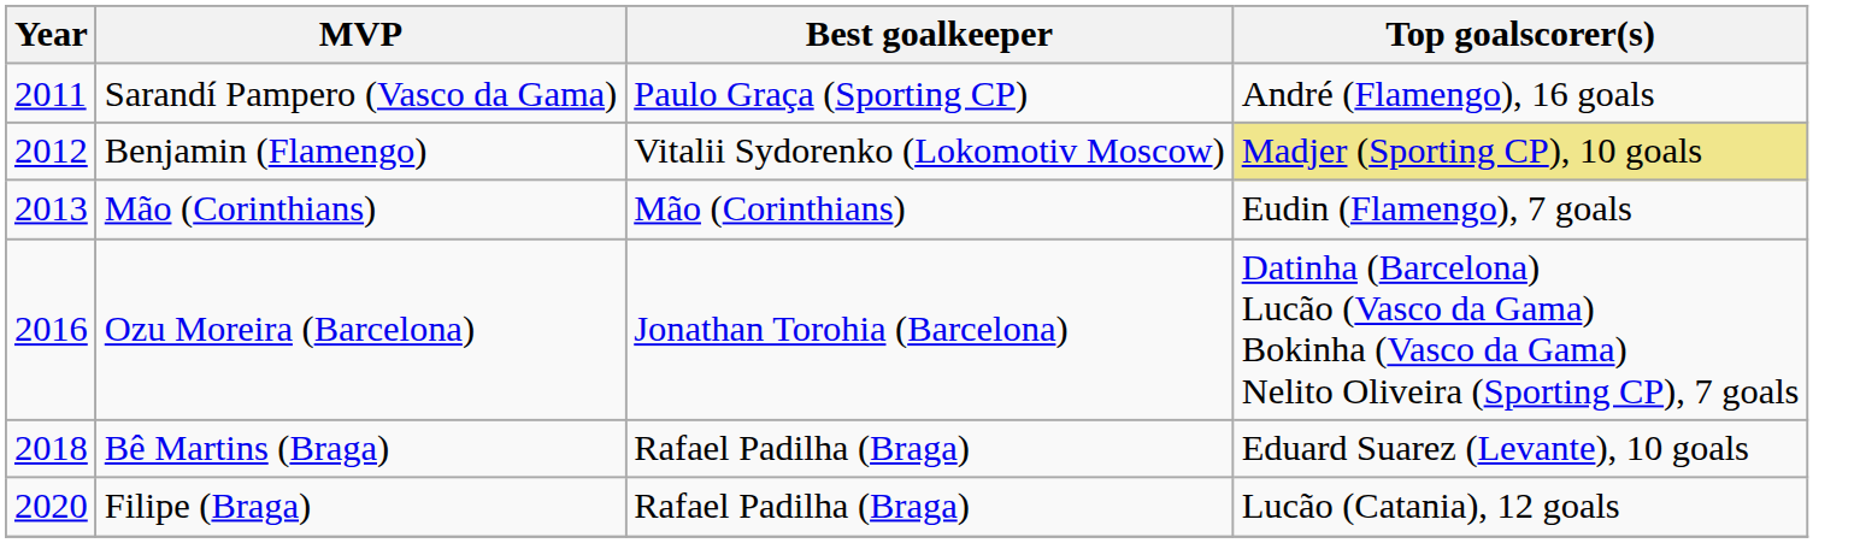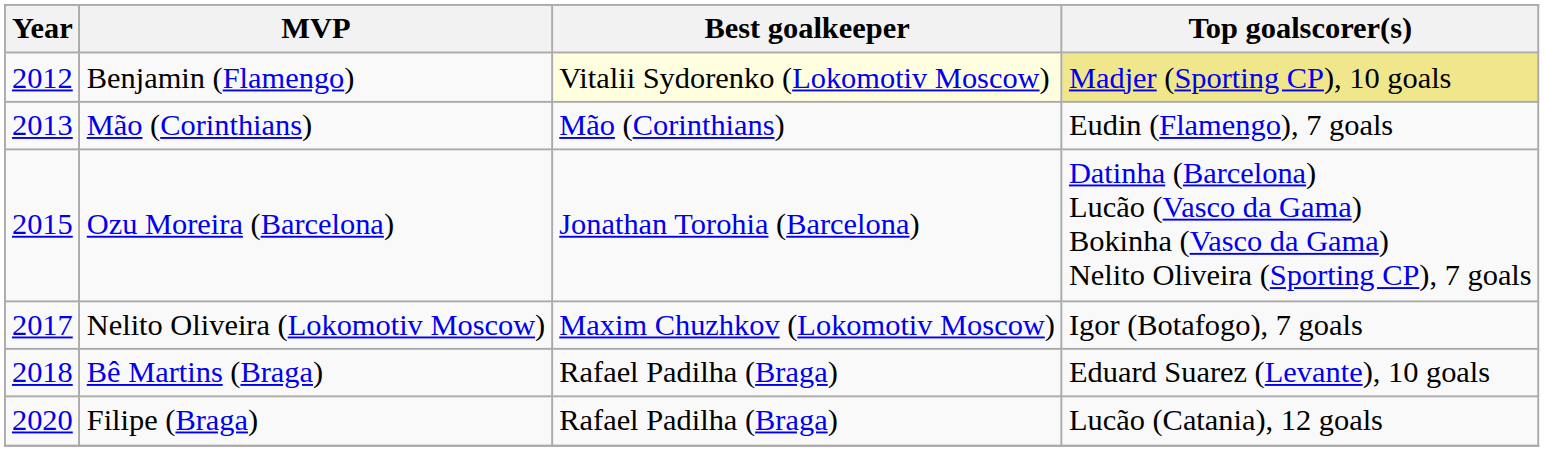 <table class="wikitable">
 <tr>
 <th>Year</th>
 <th>MVP</th>
 <th>Best goalkeeper</th>
 <th>Top goalscorer(s)</th>
 </tr>
 <tr>
-<td><a href='#'>2011</a></td>
-<td> Sarandí Pampero (<a href='#'>Vasco da Gama</a>)</td>
-<td> <a href='#'>Paulo Graça</a> (<a href='#'>Sporting CP</a>)</td>
-<td> André (<a href='#'>Flamengo</a>), 16 goals</td>
-</tr>
-<tr>
 <td><a href='#'>2012</a></td>
 <td> Benjamin (<a href='#'>Flamengo</a>)</td>
-<td> Vitalii Sydorenko (<a href='#'>Lokomotiv Moscow</a>)</td>
+<td style="background: lightyellow;"> Vitalii Sydorenko (<a href='#'>Lokomotiv Moscow</a>)</td>
 <td style="background: khaki;"> <a href='#'>Madjer</a> (<a href='#'>Sporting CP</a>), 10 goals</td>
 </tr>
 <tr>
 <td align=center><a href='#'>2013</a></td>
 <td> <a href='#'>Mão</a> (<a href='#'>Corinthians</a>)</td>
 <td> <a href='#'>Mão</a> (<a href='#'>Corinthians</a>)</td>
 <td> Eudin (<a href='#'>Flamengo</a>), 7 goals</td>
 </tr>
 <tr>
-<td align=center><a href='#'>2016</a></td>
+<td align=center><a href='#'>2015</a></td>
 <td> <a href='#'>Ozu Moreira</a> (<a href='#'>Barcelona</a>)</td>
 <td> <a href='#'>Jonathan Torohia</a> (<a href='#'>Barcelona</a>)</td>
 <td> <a href='#'>Datinha</a> (<a href='#'>Barcelona</a>)<br> Lucão (<a href='#'>Vasco da Gama</a>)<br> Bokinha (<a href='#'>Vasco da Gama</a>)<br> Nelito Oliveira (<a href='#'>Sporting CP</a>), 7 goals</td>
+</tr>
+<tr>
+<td><a href='#'>2017</a></td>
+<td> Nelito Oliveira (<a href='#'>Lokomotiv Moscow</a>)</td>
+<td> <a href='#'>Maxim Chuzhkov</a> (<a href='#'>Lokomotiv Moscow</a>)</td>
+<td> Igor (Botafogo), 7 goals</td>
 </tr>
 <tr>
 <td><a href='#'>2018</a></td>
 <td> <a href='#'>Bê Martins</a> (<a href='#'>Braga</a>)</td>
 <td> Rafael Padilha  (<a href='#'>Braga</a>)</td>
 <td> Eduard Suarez (<a href='#'>Levante</a>), 10 goals</td>
 </tr>
 <tr>
 <td><a href='#'>2020</a></td>
 <td> Filipe (<a href='#'>Braga</a>)</td>
 <td> Rafael Padilha  (<a href='#'>Braga</a>)</td>
 <td> Lucão (Catania), 12 goals</td>
 </tr>
 <tr>
 </tr>
 </table>
